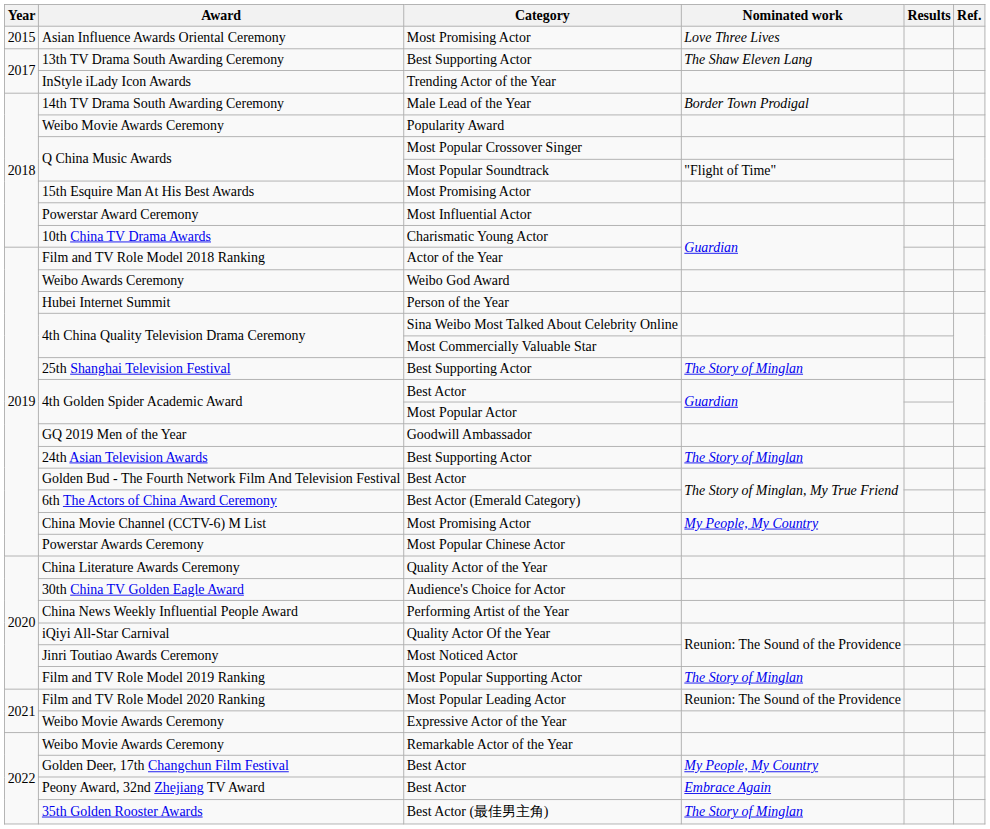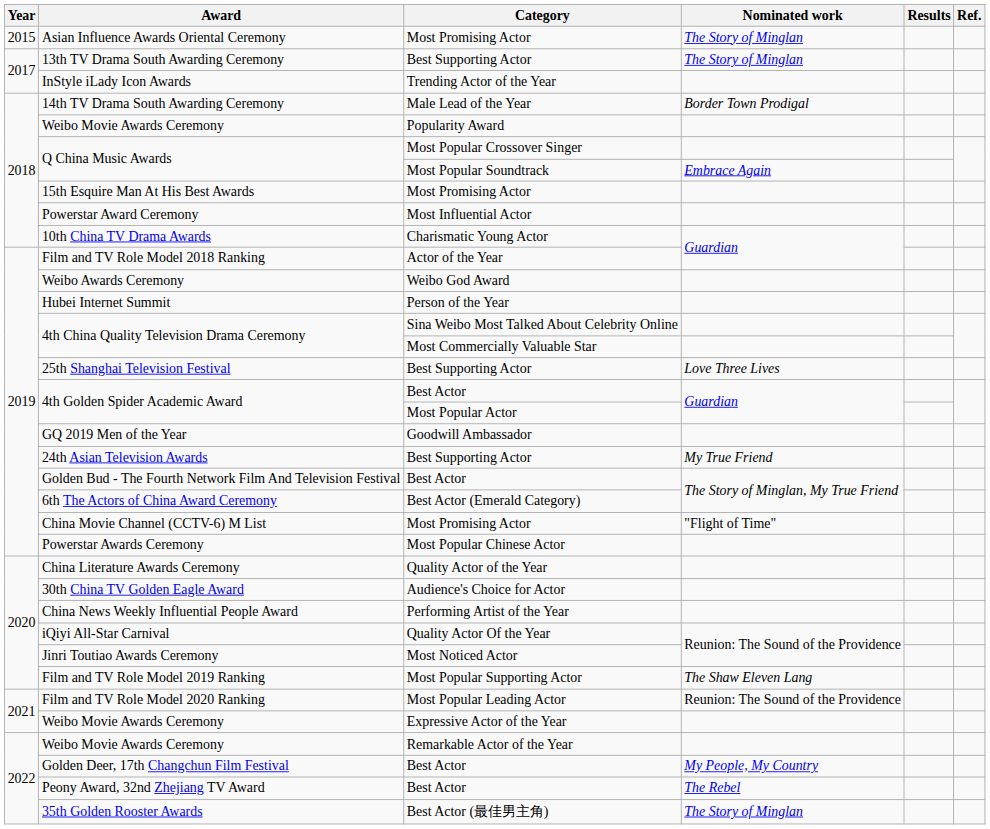 <table class="wikitable">
 <tr>
 <th>Year</th>
 <th>Award</th>
 <th>Category</th>
 <th>Nominated work</th>
 <th>Results</th>
 <th>Ref.</th>
 </tr>
 <tr>
 <td>2015</td>
 <td>Asian Influence Awards Oriental Ceremony</td>
 <td>Most Promising Actor</td>
-<td><em>Love Three Lives</em></td>
+<td><em><a href='#'>The Story of Minglan</a></em></td>
 <td></td>
 <td></td>
 </tr>
 <tr>
 <td rowspan=2>2017</td>
 <td>13th TV Drama South Awarding Ceremony</td>
 <td>Best Supporting Actor</td>
-<td><em>The Shaw Eleven Lang</em></td>
+<td><em><a href='#'>The Story of Minglan</a></em></td>
 <td></td>
 <td></td>
 </tr>
 <tr>
 <td>InStyle iLady Icon Awards</td>
 <td>Trending Actor of the Year</td>
 <td></td>
 <td></td>
 <td></td>
 </tr>
 <tr>
 <td rowspan=7>2018</td>
 <td>14th TV Drama South Awarding Ceremony</td>
 <td>Male Lead of the Year</td>
 <td><em>Border Town Prodigal</em></td>
 <td></td>
 <td></td>
 </tr>
 <tr>
 <td>Weibo Movie Awards Ceremony</td>
 <td>Popularity Award</td>
 <td></td>
 <td></td>
 <td></td>
 </tr>
 <tr>
 <td rowspan=2>Q China Music Awards</td>
 <td>Most Popular Crossover Singer</td>
 <td></td>
 <td></td>
 <td rowspan=2></td>
 </tr>
 <tr>
 <td>Most Popular Soundtrack</td>
-<td>"Flight of Time"</td>
+<td><em><a href='#'>Embrace Again</a></em></td>
 <td></td>
 </tr>
 <tr>
 <td>15th Esquire Man At His Best Awards</td>
 <td>Most Promising Actor</td>
 <td></td>
 <td></td>
 <td></td>
 </tr>
 <tr>
 <td>Powerstar Award Ceremony</td>
 <td>Most Influential Actor</td>
 <td></td>
 <td></td>
 <td></td>
 </tr>
 <tr>
 <td>10th <a href='#'>China TV Drama Awards</a></td>
 <td>Charismatic Young Actor</td>
 <td rowspan=2><em><a href='#'>Guardian</a></em></td>
 <td></td>
 <td></td>
 </tr>
 <tr>
 <td rowspan="14">2019</td>
 <td>Film and TV Role Model 2018 Ranking</td>
 <td>Actor of the Year</td>
 <td></td>
 <td></td>
 </tr>
 <tr>
 <td>Weibo Awards Ceremony</td>
 <td>Weibo God Award</td>
 <td></td>
 <td></td>
 <td></td>
 </tr>
 <tr>
 <td>Hubei Internet Summit</td>
 <td>Person of the Year</td>
 <td></td>
 <td></td>
 <td></td>
 </tr>
 <tr>
 <td rowspan=2>4th China Quality Television Drama Ceremony</td>
 <td>Sina Weibo Most Talked About Celebrity Online</td>
 <td></td>
 <td></td>
 <td rowspan=2></td>
 </tr>
 <tr>
 <td>Most Commercially Valuable Star</td>
 <td></td>
 <td></td>
 </tr>
 <tr>
 <td>25th <a href='#'>Shanghai Television Festival</a></td>
 <td>Best Supporting Actor</td>
-<td><em><a href='#'>The Story of Minglan</a></em></td>
+<td><em>Love Three Lives</em></td>
 <td></td>
 <td></td>
 </tr>
 <tr>
 <td rowspan=2>4th Golden Spider Academic Award</td>
 <td>Best Actor</td>
 <td rowspan=2><em><a href='#'>Guardian</a></em></td>
 <td></td>
 <td rowspan=2></td>
 </tr>
 <tr>
 <td>Most Popular Actor</td>
 <td></td>
 </tr>
 <tr>
 <td>GQ 2019 Men of the Year</td>
 <td>Goodwill Ambassador</td>
 <td></td>
 <td></td>
 <td></td>
 </tr>
 <tr>
 <td>24th <a href='#'>Asian Television Awards</a></td>
 <td>Best Supporting Actor</td>
-<td><em><a href='#'>The Story of Minglan</a></em></td>
+<td><em>My True Friend</em></td>
 <td></td>
 <td></td>
 </tr>
 <tr>
 <td>Golden Bud - The Fourth Network Film And Television Festival</td>
 <td>Best Actor</td>
 <td rowspan=2><em>The Story of Minglan</em>, <em>My True Friend</em></td>
 <td></td>
 <td></td>
 </tr>
 <tr>
 <td>6th <a href='#'>The Actors of China Award Ceremony</a></td>
 <td>Best Actor (Emerald Category)</td>
 <td></td>
 <td></td>
 </tr>
 <tr>
 <td>China Movie Channel (CCTV-6) M List</td>
 <td>Most Promising Actor</td>
-<td><em><a href='#'>My People, My Country</a></em></td>
+<td>"Flight of Time"</td>
 <td></td>
 <td></td>
 </tr>
 <tr>
 <td>Powerstar Awards Ceremony</td>
 <td>Most Popular Chinese Actor</td>
 <td></td>
 <td></td>
 <td></td>
 </tr>
 <tr>
 <td rowspan="6">2020</td>
 <td>China Literature Awards Ceremony</td>
 <td>Quality Actor of the Year</td>
 <td></td>
 <td></td>
 <td></td>
 </tr>
 <tr>
 <td>30th <a href='#'>China TV Golden Eagle Award</a></td>
 <td>Audience's Choice for Actor</td>
 <td></td>
 <td></td>
 <td></td>
 </tr>
 <tr>
 <td>China News Weekly Influential People Award</td>
 <td>Performing Artist of the Year</td>
 <td></td>
 <td></td>
 <td></td>
 </tr>
 <tr>
 <td>iQiyi All-Star Carnival</td>
 <td>Quality Actor Of the Year</td>
 <td rowspan=2>Reunion: The Sound of the Providence</td>
 <td></td>
 <td></td>
 </tr>
 <tr>
 <td>Jinri Toutiao Awards Ceremony</td>
 <td>Most Noticed Actor</td>
 <td></td>
 <td></td>
 </tr>
 <tr>
 <td>Film and TV Role Model 2019 Ranking</td>
 <td>Most Popular Supporting Actor</td>
-<td><em><a href='#'>The Story of Minglan</a></em></td>
+<td><em>The Shaw Eleven Lang</em></td>
 <td></td>
 <td></td>
 </tr>
 <tr 2022 Changchun Film Festival Award Best Actor (WON)>
 <td rowspan="2">2021</td>
 <td>Film and TV Role Model 2020 Ranking</td>
 <td>Most Popular Leading Actor</td>
 <td>Reunion: The Sound of the Providence</td>
 <td></td>
 </tr>
 <tr>
 <td>Weibo Movie Awards Ceremony</td>
 <td>Expressive Actor of the Year</td>
 <td></td>
 <td></td>
 <td></td>
 </tr>
 <tr>
 <td rowspan="4">2022</td>
 <td>Weibo Movie Awards Ceremony</td>
 <td>Remarkable Actor of the Year</td>
 <td></td>
 <td></td>
 <td></td>
 </tr>
 <tr>
 <td>Golden Deer, 17th <a href='#'>Changchun Film Festival</a></td>
 <td>Best Actor</td>
 <td><em><a href='#'>My People, My Country</a></em></td>
 <td></td>
 <td></td>
 </tr>
 <tr>
 <td>Peony Award, 32nd <a href='#'>Zhejiang</a> TV Award</td>
 <td>Best Actor</td>
-<td><em><a href='#'>Embrace Again</a></em></td>
+<td><em><a href='#'>The Rebel</a></em></td>
 <td></td>
 <td></td>
 </tr>
 <tr>
 <td><a href='#'>35th Golden Rooster Awards</a></td>
 <td>Best Actor (最佳男主角)</td>
 <td><em><a href='#'>The Story of Minglan</a></em></td>
 <td></td>
 <td></td>
 </tr>
 </table>
